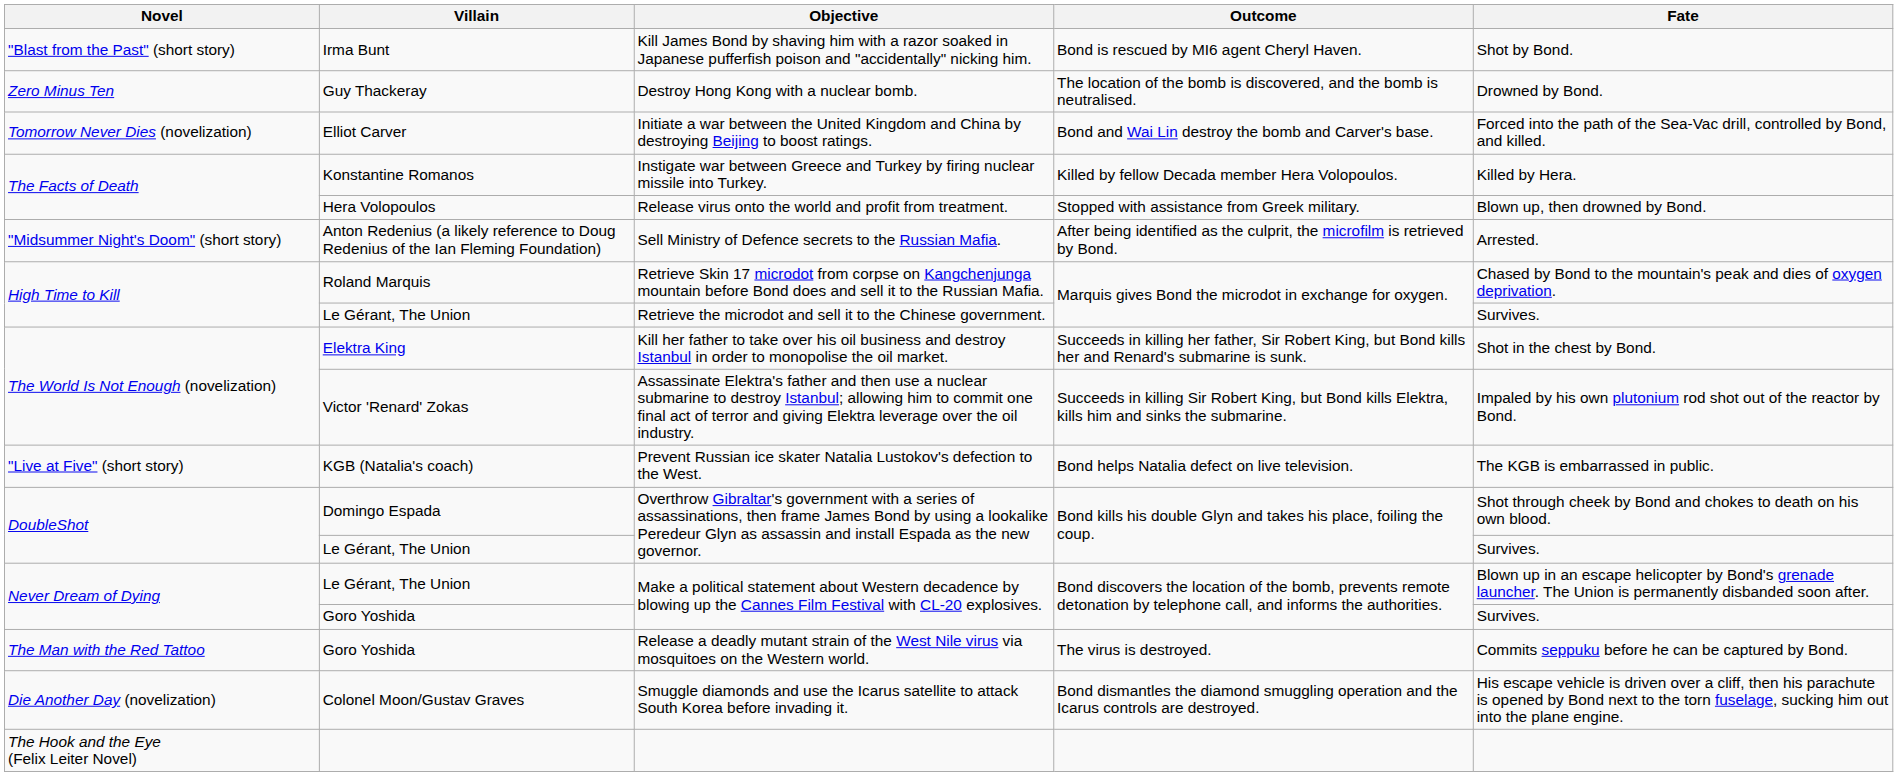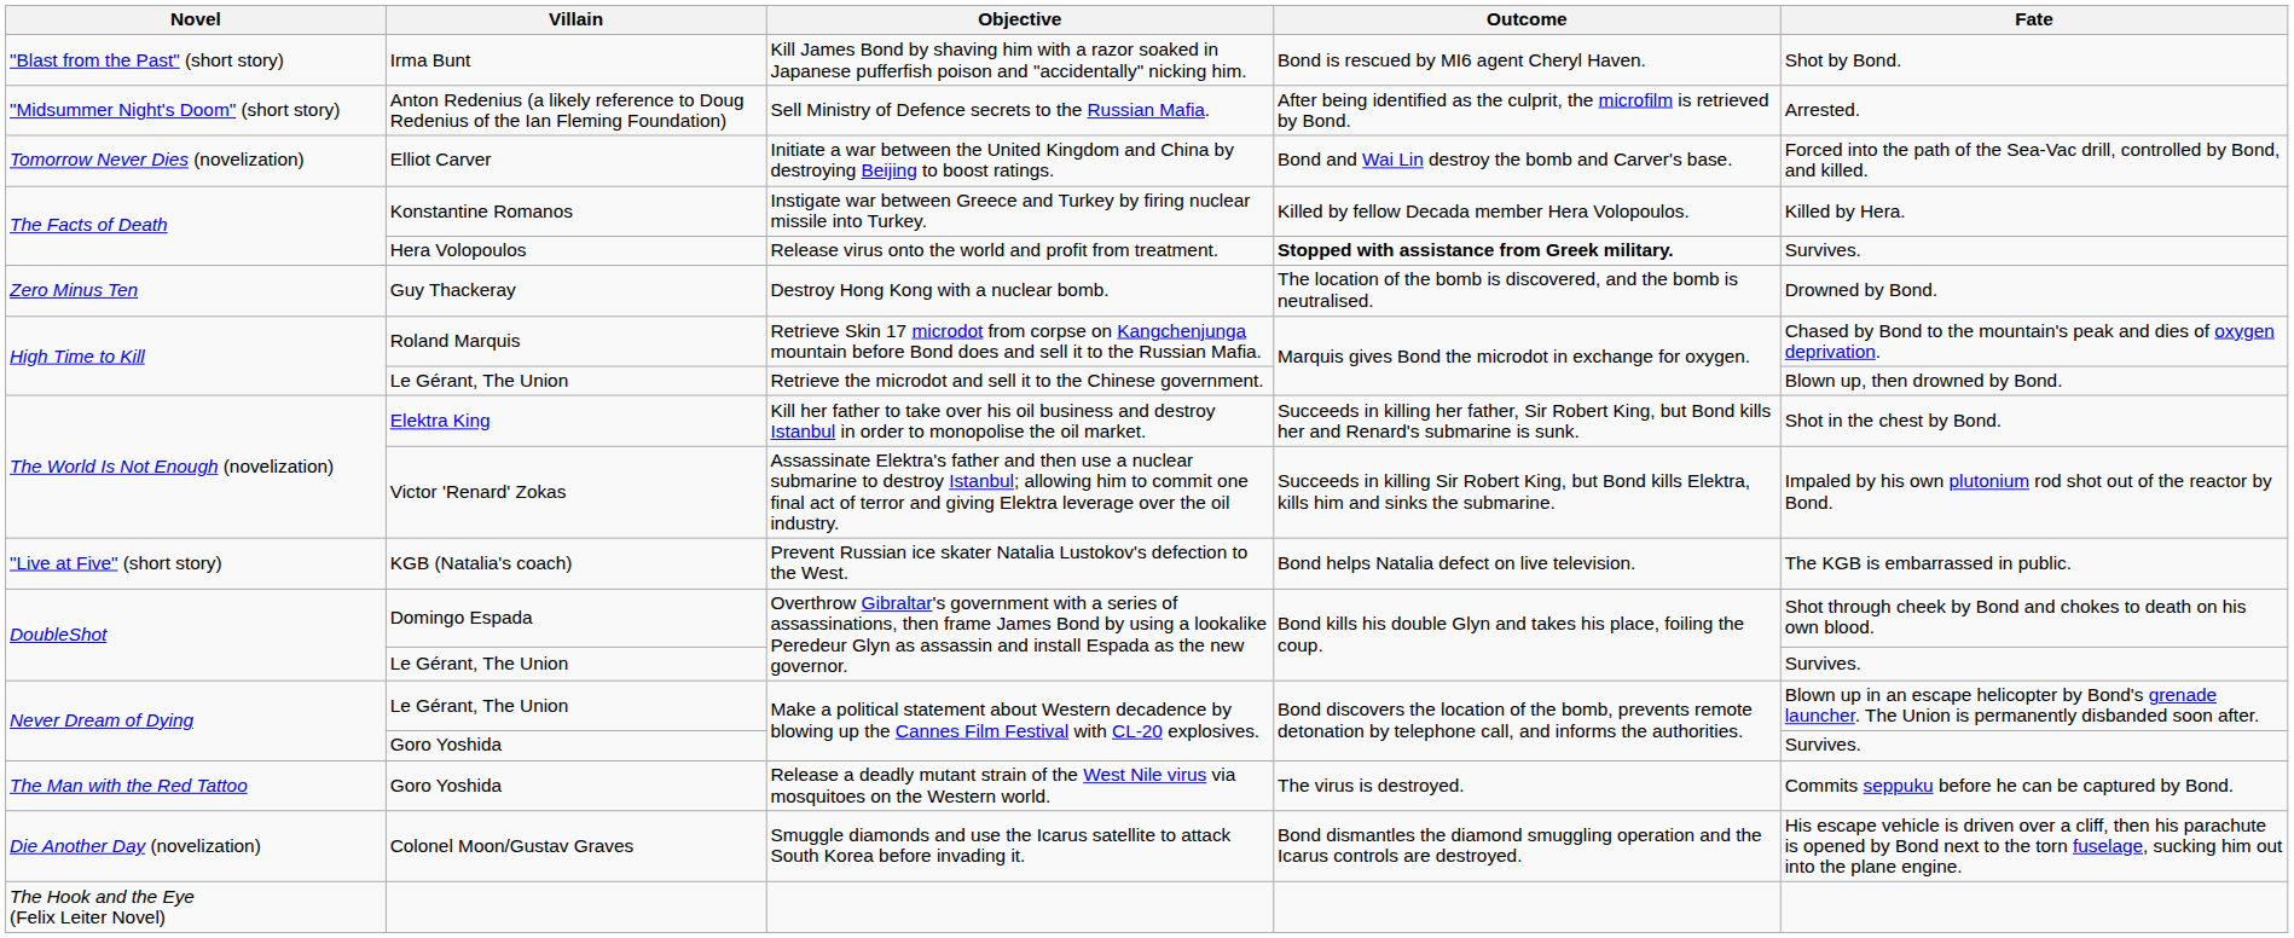 <table class="wikitable">
 <tr>
 <th style="width: 16.5%">Novel</th>
 <th style="width: 16.5%">Villain</th>
 <th style="width: 22%">Objective</th>
 <th style="width: 22%">Outcome</th>
 <th style="width: 22%">Fate</th>
 </tr>
 <tr>
 <td><a href='#'>"Blast from the Past"</a> (short story)</td>
 <td>Irma Bunt</td>
 <td>Kill James Bond by shaving him with a razor soaked in Japanese pufferfish poison and "accidentally" nicking him.</td>
 <td>Bond is rescued by MI6 agent Cheryl Haven.</td>
 <td>Shot by Bond.</td>
 </tr>
 <tr>
-<td><em><a href='#'>Zero Minus Ten</a></em></td>
-<td>Guy Thackeray</td>
-<td>Destroy Hong Kong with a nuclear bomb.</td>
-<td>The location of the bomb is discovered, and the bomb is neutralised.</td>
-<td>Drowned by Bond.</td>
+<td><a href='#'>"Midsummer Night's Doom"</a> (short story)</td>
+<td>Anton Redenius (a likely reference to Doug Redenius of the Ian Fleming Foundation)</td>
+<td>Sell Ministry of Defence secrets to the <a href='#'>Russian Mafia</a>.</td>
+<td>After being identified as the culprit, the <a href='#'>microfilm</a> is retrieved by Bond.</td>
+<td>Arrested.</td>
 </tr>
 <tr>
 <td><em><a href='#'>Tomorrow Never Dies</a></em> (novelization)</td>
 <td>Elliot Carver</td>
 <td>Initiate a war between the United Kingdom and China by destroying <a href='#'>Beijing</a> to boost ratings.</td>
 <td>Bond and <a href='#'>Wai Lin</a> destroy the bomb and Carver's base.</td>
 <td>Forced into the path of the Sea-Vac drill, controlled by Bond, and killed.</td>
 </tr>
 <tr>
 <td rowspan="2"><em><a href='#'>The Facts of Death</a></em></td>
 <td>Konstantine Romanos</td>
 <td>Instigate war between Greece and Turkey by firing nuclear missile into Turkey.</td>
 <td>Killed by fellow Decada member Hera Volopoulos.</td>
 <td>Killed by Hera.</td>
 </tr>
 <tr>
 <td>Hera Volopoulos</td>
 <td>Release virus onto the world and profit from treatment.</td>
-<td>Stopped with assistance from Greek military.</td>
-<td>Blown up, then drowned by Bond.</td>
+<td><strong>Stopped with assistance from Greek military.</strong></td>
+<td>Survives.</td>
 </tr>
 <tr>
-<td><a href='#'>"Midsummer Night's Doom"</a> (short story)</td>
-<td>Anton Redenius (a likely reference to Doug Redenius of the Ian Fleming Foundation)</td>
-<td>Sell Ministry of Defence secrets to the <a href='#'>Russian Mafia</a>.</td>
-<td>After being identified as the culprit, the <a href='#'>microfilm</a> is retrieved by Bond.</td>
-<td>Arrested.</td>
+<td><em><a href='#'>Zero Minus Ten</a></em></td>
+<td>Guy Thackeray</td>
+<td>Destroy Hong Kong with a nuclear bomb.</td>
+<td>The location of the bomb is discovered, and the bomb is neutralised.</td>
+<td>Drowned by Bond.</td>
 </tr>
 <tr>
 <td rowspan="2"><em><a href='#'>High Time to Kill</a></em></td>
 <td>Roland Marquis</td>
 <td>Retrieve Skin 17 <a href='#'>microdot</a> from corpse on <a href='#'>Kangchenjunga</a> mountain before Bond does and sell it to the Russian Mafia.</td>
 <td rowspan="2">Marquis gives Bond the microdot in exchange for oxygen.</td>
 <td>Chased by Bond to the mountain's peak and dies of <a href='#'>oxygen deprivation</a>.</td>
 </tr>
 <tr>
 <td>Le Gérant, The Union</td>
 <td>Retrieve the microdot and sell it to the Chinese government.</td>
-<td>Survives.</td>
+<td>Blown up, then drowned by Bond.</td>
 </tr>
 <tr>
 <td rowspan="2"><em><a href='#'>The World Is Not Enough</a></em> (novelization)</td>
 <td><a href='#'>Elektra King</a></td>
 <td>Kill her father to take over his oil business and destroy <a href='#'>Istanbul</a> in order to monopolise the oil market.</td>
 <td>Succeeds in killing her father, Sir Robert King, but Bond kills her and Renard's submarine is sunk.</td>
 <td>Shot in the chest by Bond.</td>
 </tr>
 <tr>
 <td>Victor 'Renard' Zokas</td>
 <td>Assassinate Elektra's father and then use a nuclear submarine to destroy <a href='#'>Istanbul</a>; allowing him to commit one final act of terror and giving Elektra leverage over the oil industry.</td>
 <td>Succeeds in killing Sir Robert King, but Bond kills Elektra, kills him and sinks the submarine.</td>
 <td>Impaled by his own <a href='#'>plutonium</a> rod shot out of the reactor by Bond.</td>
 </tr>
 <tr>
 <td><a href='#'>"Live at Five"</a> (short story)</td>
 <td>KGB (Natalia's coach)</td>
 <td>Prevent Russian ice skater Natalia Lustokov's defection to the West.</td>
 <td>Bond helps Natalia defect on live television.</td>
 <td>The KGB is embarrassed in public.</td>
 </tr>
 <tr>
 <td rowspan="2"><em><a href='#'>DoubleShot</a></em></td>
 <td>Domingo Espada</td>
 <td rowspan="2">Overthrow <a href='#'>Gibraltar</a>'s government with a series of assassinations, then frame James Bond by using a lookalike Peredeur Glyn as assassin and install Espada as the new governor.</td>
 <td rowspan="2">Bond kills his double Glyn and takes his place, foiling the coup.</td>
 <td>Shot through cheek by Bond and chokes to death on his own blood.</td>
 </tr>
 <tr>
 <td>Le Gérant, The Union</td>
 <td>Survives.</td>
 </tr>
 <tr>
 <td rowspan="2"><em><a href='#'>Never Dream of Dying</a></em></td>
 <td>Le Gérant, The Union</td>
 <td rowspan="2">Make a political statement about Western decadence by blowing up the <a href='#'>Cannes Film Festival</a> with <a href='#'>CL-20</a> explosives.</td>
 <td rowspan="2">Bond discovers the location of the bomb, prevents remote detonation by telephone call, and informs the authorities.</td>
 <td>Blown up in an escape helicopter by Bond's <a href='#'>grenade launcher</a>. The Union is permanently disbanded soon after.</td>
 </tr>
 <tr>
 <td>Goro Yoshida</td>
 <td>Survives.</td>
 </tr>
 <tr>
 <td><em><a href='#'>The Man with the Red Tattoo</a></em></td>
 <td>Goro Yoshida</td>
 <td>Release a deadly mutant strain of the <a href='#'>West Nile virus</a> via mosquitoes on the Western world.</td>
 <td>The virus is destroyed.</td>
 <td>Commits <a href='#'>seppuku</a> before he can be captured by Bond.</td>
 </tr>
 <tr>
 <td><em><a href='#'>Die Another Day</a></em> (novelization)</td>
 <td>Colonel Moon/Gustav Graves</td>
 <td>Smuggle diamonds and use the Icarus satellite to attack South Korea before invading it.</td>
 <td>Bond dismantles the diamond smuggling operation and the Icarus controls are destroyed.</td>
 <td>His escape vehicle is driven over a cliff, then his parachute is opened by Bond next to the torn <a href='#'>fuselage</a>, sucking him out into the plane engine.</td>
 </tr>
 <tr>
 <td><em>The Hook and the Eye</em><br>(Felix Leiter Novel)</td>
 <td></td>
 <td></td>
 <td></td>
 <td></td>
 </tr>
 </table>
